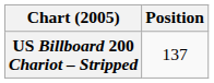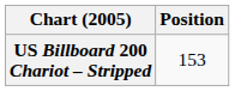 <table class="wikitable plainrowheaders" style="text-align:center">
 <tr>
 <th scope="col">Chart (2005)</th>
 <th scope="col">Position</th>
 </tr>
 <tr>
 <th scope="row">US <em>Billboard</em> 200<br><em>Chariot – Stripped</em></th>
-<td>137</td>
+<td>153</td>
 </tr>
 </table>
